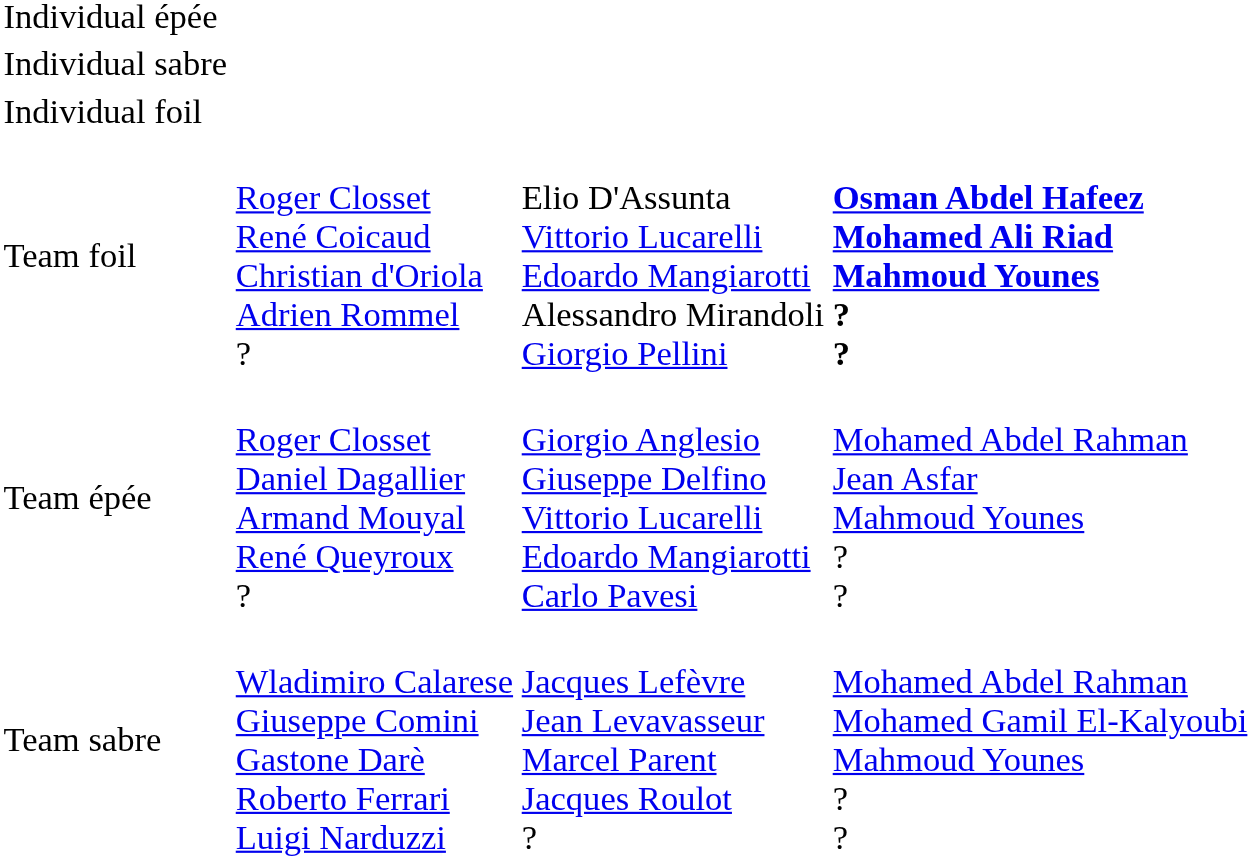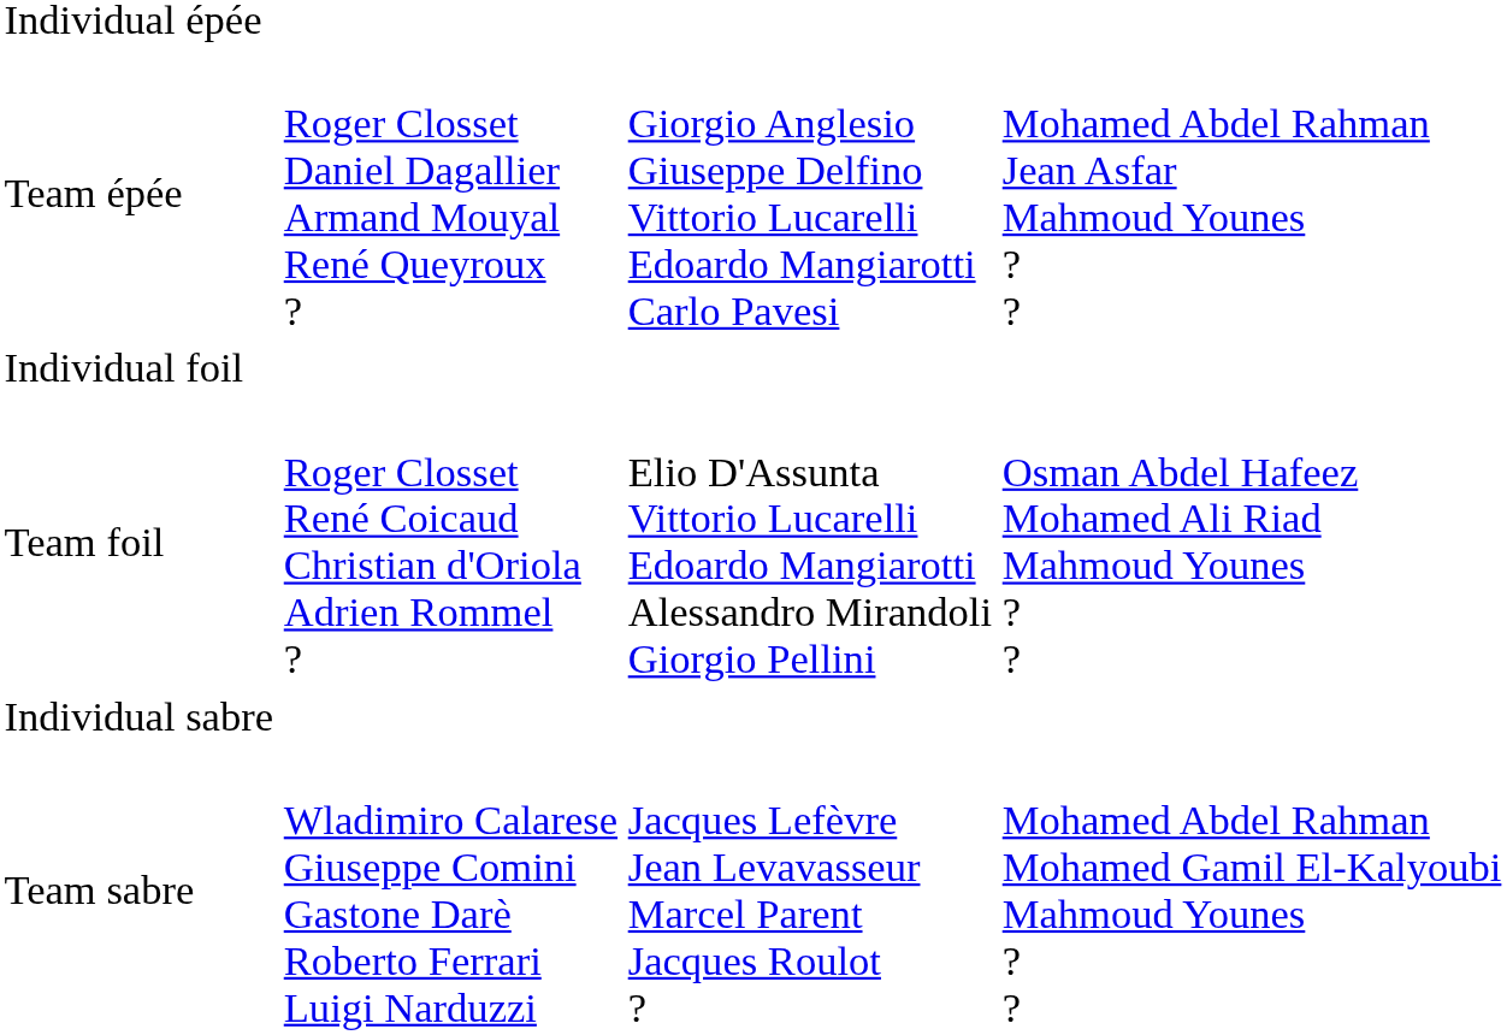 <table>
 <tr>
 <td>Individual épée</td>
 <td></td>
 <td></td>
 <td></td>
 </tr>
 <tr>
-<td>Individual sabre</td>
-<td></td>
-<td></td>
-<td></td>
+<td>Team épée</td>
+<td><br><a href='#'>Roger Closset</a><br><a href='#'>Daniel Dagallier</a><br><a href='#'>Armand Mouyal</a><br><a href='#'>René Queyroux</a><br>?</td>
+<td><br><a href='#'>Giorgio Anglesio</a><br><a href='#'>Giuseppe Delfino</a><br><a href='#'>Vittorio Lucarelli</a><br><a href='#'>Edoardo Mangiarotti</a><br><a href='#'>Carlo Pavesi</a></td>
+<td><br><a href='#'>Mohamed Abdel Rahman</a><br><a href='#'>Jean Asfar</a><br><a href='#'>Mahmoud Younes</a><br>?<br>?</td>
 </tr>
 <tr>
 <td>Individual foil</td>
 <td></td>
 <td></td>
 <td></td>
 </tr>
 <tr>
 <td>Team foil</td>
 <td><br><a href='#'>Roger Closset</a><br><a href='#'>René Coicaud</a><br><a href='#'>Christian d'Oriola</a><br><a href='#'>Adrien Rommel</a><br>?</td>
 <td><br>Elio D'Assunta<br><a href='#'>Vittorio Lucarelli</a><br><a href='#'>Edoardo Mangiarotti</a><br>Alessandro Mirandoli<br><a href='#'>Giorgio Pellini</a></td>
-<td><strong><br><a href='#'>Osman Abdel Hafeez</a><br><a href='#'>Mohamed Ali Riad</a><br><a href='#'>Mahmoud Younes</a><br>?<br>?</strong></td>
+<td><br><a href='#'>Osman Abdel Hafeez</a><br><a href='#'>Mohamed Ali Riad</a><br><a href='#'>Mahmoud Younes</a><br>?<br>?</td>
 </tr>
 <tr>
-<td>Team épée</td>
-<td><br><a href='#'>Roger Closset</a><br><a href='#'>Daniel Dagallier</a><br><a href='#'>Armand Mouyal</a><br><a href='#'>René Queyroux</a><br>?</td>
-<td><br><a href='#'>Giorgio Anglesio</a><br><a href='#'>Giuseppe Delfino</a><br><a href='#'>Vittorio Lucarelli</a><br><a href='#'>Edoardo Mangiarotti</a><br><a href='#'>Carlo Pavesi</a></td>
-<td><br><a href='#'>Mohamed Abdel Rahman</a><br><a href='#'>Jean Asfar</a><br><a href='#'>Mahmoud Younes</a><br>?<br>?</td>
+<td>Individual sabre</td>
+<td></td>
+<td></td>
+<td></td>
 </tr>
 <tr>
 <td>Team sabre</td>
 <td><br><a href='#'>Wladimiro Calarese</a><br><a href='#'>Giuseppe Comini</a><br><a href='#'>Gastone Darè</a><br><a href='#'>Roberto Ferrari</a><br><a href='#'>Luigi Narduzzi</a></td>
 <td><br><a href='#'>Jacques Lefèvre</a><br><a href='#'>Jean Levavasseur</a><br><a href='#'>Marcel Parent</a><br><a href='#'>Jacques Roulot</a><br>?</td>
 <td><br><a href='#'>Mohamed Abdel Rahman</a><br><a href='#'>Mohamed Gamil El-Kalyoubi</a><br><a href='#'>Mahmoud Younes</a><br>?<br>?</td>
 </tr>
 </table>
